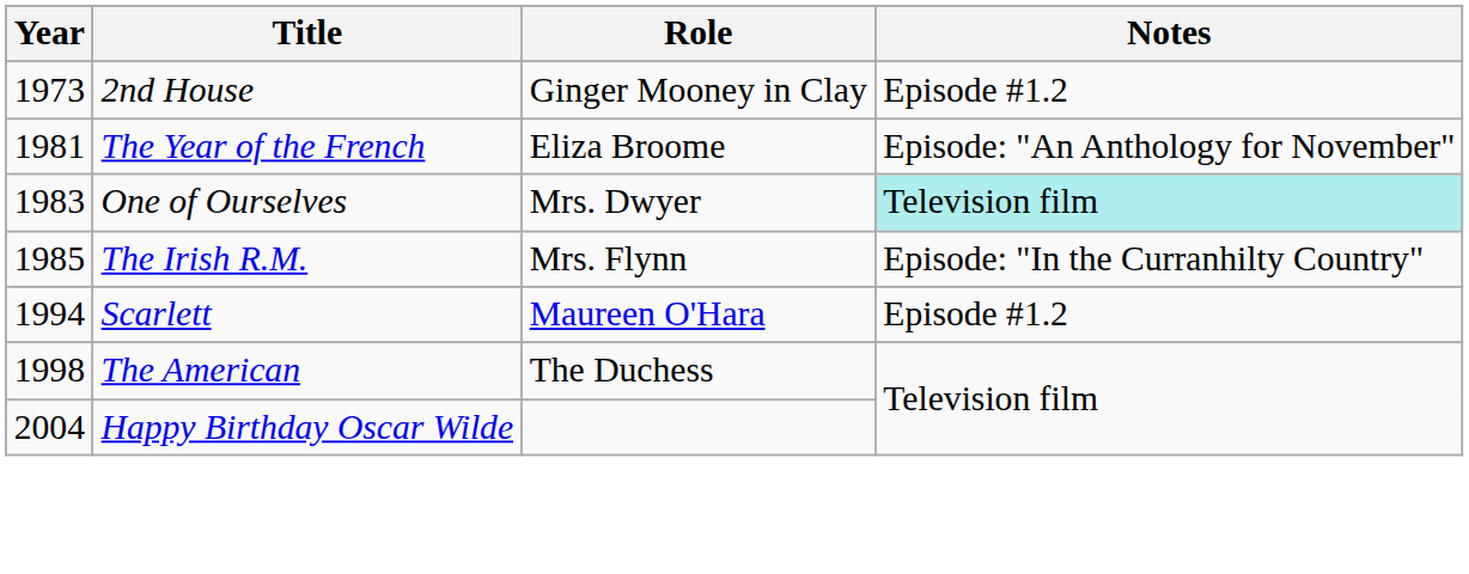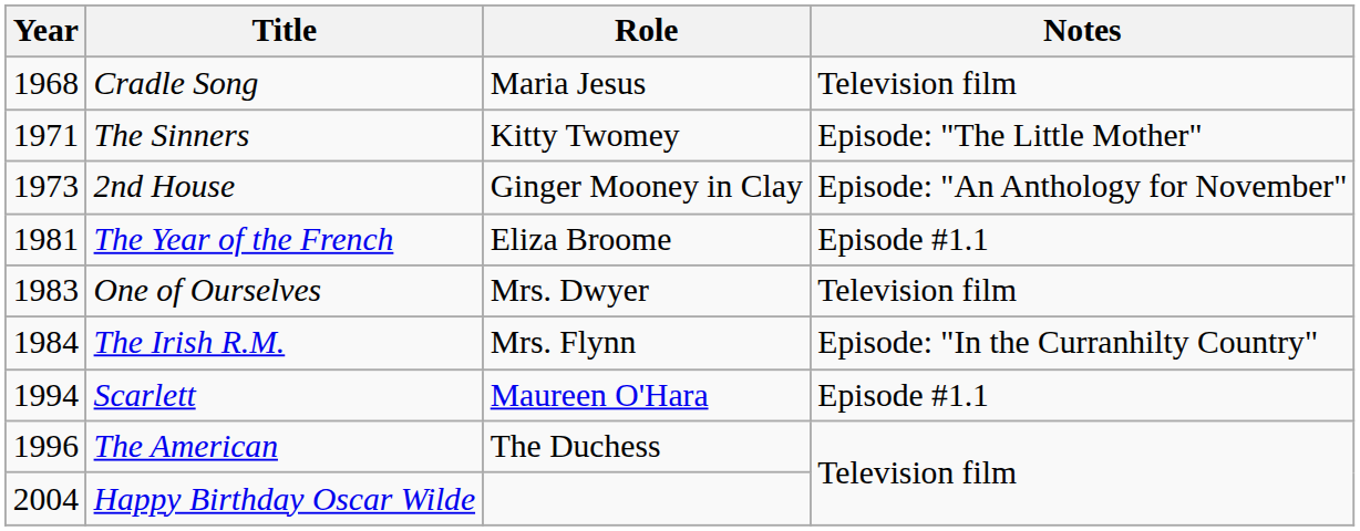 <table class="wikitable sortable">
 <tr>
 <th>Year</th>
 <th>Title</th>
 <th>Role</th>
 <th>Notes</th>
 </tr>
 <tr>
+<td>1968</td>
+<td><em>Cradle Song</em></td>
+<td>Maria Jesus</td>
+<td>Television film</td>
+</tr>
+<tr>
+<td>1971</td>
+<td><em>The Sinners</em></td>
+<td>Kitty Twomey</td>
+<td>Episode: "The Little Mother"</td>
+</tr>
+<tr>
 <td>1973</td>
 <td><em>2nd House</em></td>
 <td>Ginger Mooney in Clay</td>
-<td>Episode #1.2</td>
+<td>Episode: "An Anthology for November"</td>
 </tr>
 <tr>
 <td>1981</td>
 <td><a href='#'><em>The Year of the French</em></a></td>
 <td>Eliza Broome</td>
-<td>Episode: "An Anthology for November"</td>
+<td>Episode #1.1</td>
 </tr>
 <tr>
 <td>1983</td>
 <td><em>One of Ourselves</em></td>
 <td>Mrs. Dwyer</td>
-<td style="background: paleturquoise;">Television film</td>
+<td>Television film</td>
 </tr>
 <tr>
-<td>1985</td>
+<td>1984</td>
 <td><em><a href='#'>The Irish R.M.</a></em></td>
 <td>Mrs. Flynn</td>
 <td>Episode: "In the Curranhilty Country"</td>
 </tr>
 <tr>
 <td>1994</td>
 <td><a href='#'><em>Scarlett</em></a></td>
 <td><a href='#'>Maureen O'Hara</a></td>
-<td>Episode #1.2</td>
+<td>Episode #1.1</td>
 </tr>
 <tr>
-<td>1998</td>
+<td>1996</td>
 <td><em><a href='#'>The American</a></em></td>
 <td>The Duchess</td>
 <td rowspan="2">Television film</td>
 </tr>
 <tr>
 <td>2004</td>
 <td><em><a href='#'>Happy Birthday Oscar Wilde</a></em></td>
 <td></td>
 </tr>
 </table>
